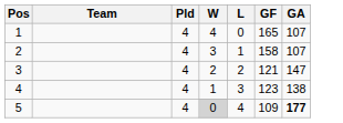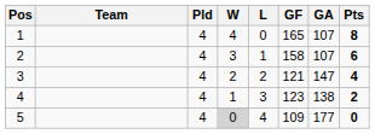 <table class="wikitable" style="text-align: center;">
 <tr>
 <th width="30">Pos</th>
 <th width="180">Team</th>
 <th width="30">Pld</th>
 <th width="30">W</th>
 <th width="30">L</th>
 <th width="30">GF</th>
 <th width="30">GA</th>
+<th width="30">Pts</th>
 </tr>
 <tr>
 <td>1</td>
 <td align="left"></td>
 <td>4</td>
 <td>4</td>
 <td>0</td>
 <td>165</td>
 <td>107</td>
+<td><strong>8</strong></td>
 </tr>
 <tr>
 <td>2</td>
 <td align="left"></td>
 <td>4</td>
 <td>3</td>
 <td>1</td>
 <td>158</td>
 <td>107</td>
+<td><strong>6</strong></td>
 </tr>
 <tr>
 <td>3</td>
 <td align="left"></td>
 <td>4</td>
 <td>2</td>
 <td>2</td>
 <td>121</td>
 <td>147</td>
+<td><strong>4</strong></td>
 </tr>
 <tr>
 <td>4</td>
 <td align="left"></td>
 <td>4</td>
 <td>1</td>
 <td>3</td>
 <td>123</td>
 <td>138</td>
+<td><strong>2</strong></td>
 </tr>
 <tr>
 <td>5</td>
 <td align="left"></td>
 <td>4</td>
 <td style="background: lightgrey;">0</td>
 <td>4</td>
 <td>109</td>
-<td><strong>177</strong></td>
+<td>177</td>
+<td><strong>0</strong></td>
 </tr>
 </table>
